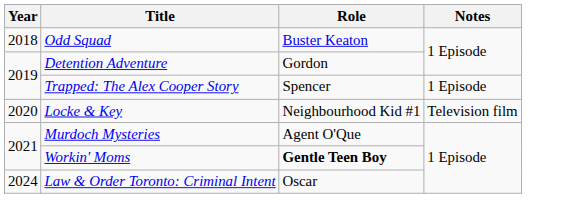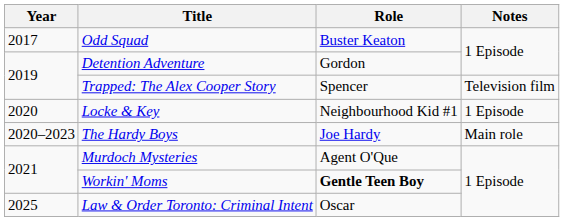 <table class="wikitable">
 <tr>
 <th>Year</th>
 <th>Title</th>
 <th>Role</th>
 <th class="unsortable">Notes</th>
 </tr>
 <tr>
-<td>2018</td>
+<td>2017</td>
 <td><em><a href='#'>Odd Squad</a></em></td>
 <td><a href='#'>Buster Keaton</a></td>
 <td Rowspan=2>1 Episode</td>
 </tr>
 <tr>
 <td Rowspan=2>2019</td>
 <td><em><a href='#'>Detention Adventure</a></em></td>
 <td>Gordon</td>
 </tr>
 <tr>
 <td><em><a href='#'>Trapped: The Alex Cooper Story</a></em></td>
 <td>Spencer</td>
-<td>1 Episode</td>
+<td>Television film</td>
 </tr>
 <tr>
 <td>2020</td>
 <td><em><a href='#'>Locke & Key</a></em></td>
 <td>Neighbourhood Kid #1</td>
-<td>Television film</td>
+<td>1 Episode</td>
+</tr>
+<tr>
+<td>2020–2023</td>
+<td><em><a href='#'>The Hardy Boys</a></em></td>
+<td><a href='#'>Joe Hardy</a></td>
+<td>Main role</td>
 </tr>
 <tr>
 <td Rowspan=2>2021</td>
 <td><em><a href='#'>Murdoch Mysteries</a></em></td>
 <td>Agent O'Que</td>
 <td Rowspan=3>1 Episode</td>
 </tr>
 <tr>
 <td><em><a href='#'>Workin' Moms</a></em></td>
 <td><strong>Gentle Teen Boy</strong></td>
 </tr>
 <tr>
-<td>2024</td>
+<td>2025</td>
 <td><em><a href='#'>Law & Order Toronto: Criminal Intent</a></em></td>
 <td>Oscar</td>
 </tr>
 </table>
